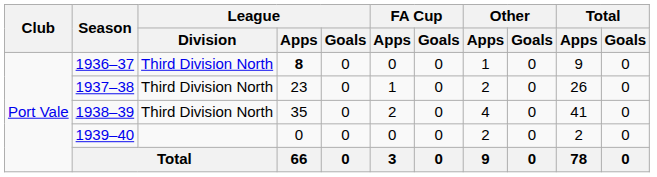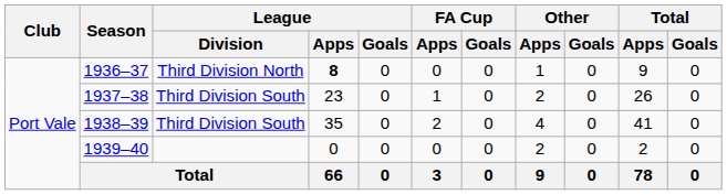 <table class="wikitable" style="text-align: center;">
 <tr>
 <th rowspan="2">Club</th>
 <th rowspan="2">Season</th>
 <th colspan="3">League</th>
 <th colspan="2">FA Cup</th>
 <th colspan="2">Other</th>
 <th colspan="2">Total</th>
 </tr>
 <tr>
 <th>Division</th>
 <th>Apps</th>
 <th>Goals</th>
 <th>Apps</th>
 <th>Goals</th>
 <th>Apps</th>
 <th>Goals</th>
 <th>Apps</th>
 <th>Goals</th>
 </tr>
 <tr>
 <td rowspan="5"><a href='#'>Port Vale</a></td>
 <td><a href='#'>1936–37</a></td>
 <td><a href='#'>Third Division North</a></td>
 <td><strong>8</strong></td>
 <td>0</td>
 <td>0</td>
 <td>0</td>
 <td>1</td>
 <td>0</td>
 <td>9</td>
 <td>0</td>
 </tr>
 <tr>
 <td><a href='#'>1937–38</a></td>
-<td>Third Division North</td>
+<td><a href='#'>Third Division South</a></td>
 <td>23</td>
 <td>0</td>
 <td>1</td>
 <td>0</td>
 <td>2</td>
 <td>0</td>
 <td>26</td>
 <td>0</td>
 </tr>
 <tr>
 <td><a href='#'>1938–39</a></td>
-<td>Third Division North</td>
+<td><a href='#'>Third Division South</a></td>
 <td>35</td>
 <td>0</td>
 <td>2</td>
 <td>0</td>
 <td>4</td>
 <td>0</td>
 <td>41</td>
 <td>0</td>
 </tr>
 <tr>
 <td><a href='#'>1939–40</a></td>
 <td></td>
 <td>0</td>
 <td>0</td>
 <td>0</td>
 <td>0</td>
 <td>2</td>
 <td>0</td>
 <td>2</td>
 <td>0</td>
 </tr>
 <tr>
 <th colspan="2">Total</th>
 <th>66</th>
 <th>0</th>
 <th>3</th>
 <th>0</th>
 <th>9</th>
 <th>0</th>
 <th>78</th>
 <th>0</th>
 </tr>
 </table>
